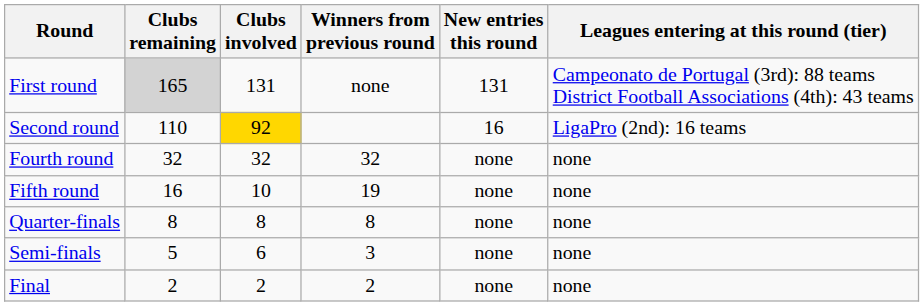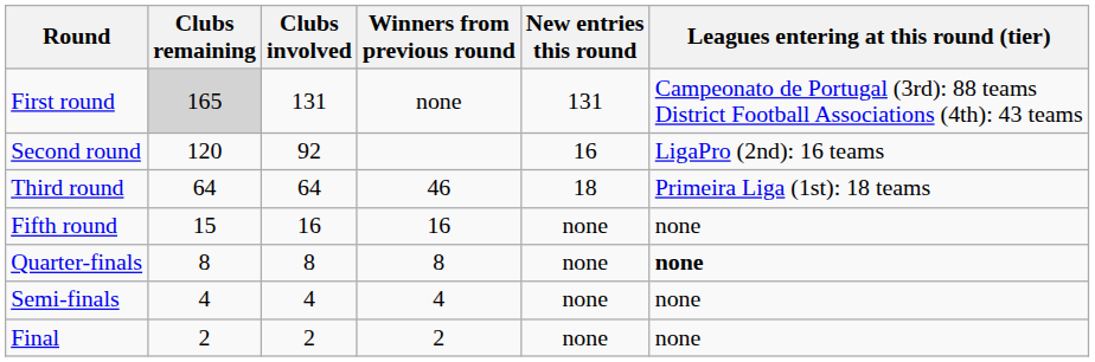 <table class="wikitable">
 <tr>
 <th>Round</th>
 <th>Clubs<br>remaining</th>
 <th>Clubs<br>involved</th>
 <th>Winners from<br>previous round</th>
 <th>New entries<br>this round</th>
 <th>Leagues entering at this round (tier)</th>
 </tr>
 <tr>
 <td><a href='#'>First round</a></td>
 <td style="background: lightgrey; text-align:center;">165</td>
 <td style="text-align:center;">131</td>
 <td style="text-align:center;">none</td>
 <td style="text-align:center;">131</td>
 <td><a href='#'>Campeonato de Portugal</a> (3rd): 88 teams<br><a href='#'>District Football Associations</a> (4th): 43 teams</td>
 </tr>
 <tr>
 <td><a href='#'>Second round</a></td>
-<td style="text-align:center;">110</td>
-<td style="background: gold; text-align:center;">92</td>
+<td style="text-align:center;">120</td>
+<td style="text-align:center;">92</td>
 <td style="text-align:center;"></td>
 <td style="text-align:center;">16</td>
 <td><a href='#'>LigaPro</a> (2nd): 16 teams</td>
 </tr>
 <tr>
-<td><a href='#'>Fourth round</a></td>
-<td style="text-align:center;">32</td>
-<td style="text-align:center;">32</td>
-<td style="text-align:center;">32</td>
-<td style="text-align:center;">none</td>
-<td>none</td>
+<td><a href='#'>Third round</a></td>
+<td style="text-align:center;">64</td>
+<td style="text-align:center;">64</td>
+<td style="text-align:center;">46</td>
+<td style="text-align:center;">18</td>
+<td><a href='#'>Primeira Liga</a> (1st): 18 teams</td>
 </tr>
 <tr>
 <td><a href='#'>Fifth round</a></td>
+<td style="text-align:center;">15</td>
 <td style="text-align:center;">16</td>
-<td style="text-align:center;">10</td>
-<td style="text-align:center;">19</td>
+<td style="text-align:center;">16</td>
 <td style="text-align:center;">none</td>
 <td>none</td>
 </tr>
 <tr>
 <td><a href='#'>Quarter-finals</a></td>
 <td style="text-align:center;">8</td>
 <td style="text-align:center;">8</td>
 <td style="text-align:center;">8</td>
 <td style="text-align:center;">none</td>
-<td>none</td>
+<td><strong>none</strong></td>
 </tr>
 <tr>
 <td><a href='#'>Semi-finals</a></td>
-<td style="text-align:center;">5</td>
-<td style="text-align:center;">6</td>
-<td style="text-align:center;">3</td>
+<td style="text-align:center;">4</td>
+<td style="text-align:center;">4</td>
+<td style="text-align:center;">4</td>
 <td style="text-align:center;">none</td>
 <td>none</td>
 </tr>
 <tr>
 <td><a href='#'>Final</a></td>
 <td style="text-align:center;">2</td>
 <td style="text-align:center;">2</td>
 <td style="text-align:center;">2</td>
 <td style="text-align:center;">none</td>
 <td>none</td>
 </tr>
 </table>
